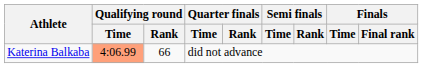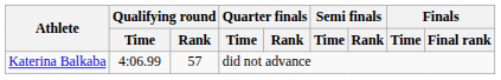 <table class="wikitable" style="font-size:90%">
 <tr>
 <th rowspan="2">Athlete</th>
 <th colspan="2">Qualifying round</th>
 <th colspan="2">Quarter finals</th>
 <th colspan="2">Semi finals</th>
 <th colspan="2">Finals</th>
 </tr>
 <tr>
 <th>Time</th>
 <th>Rank</th>
 <th>Time</th>
 <th>Rank</th>
 <th>Time</th>
 <th>Rank</th>
 <th>Time</th>
 <th>Final rank</th>
 </tr>
 <tr>
 <td><a href='#'>Katerina Balkaba</a></td>
-<td align="center" style="background: lightsalmon;">4:06.99</td>
-<td align="center">66</td>
+<td align="center">4:06.99</td>
+<td align="center">57</td>
 <td colspan="6">did not advance</td>
 </tr>
 </table>
